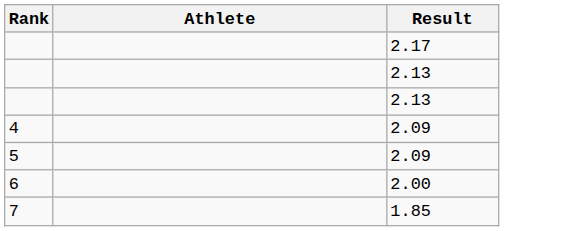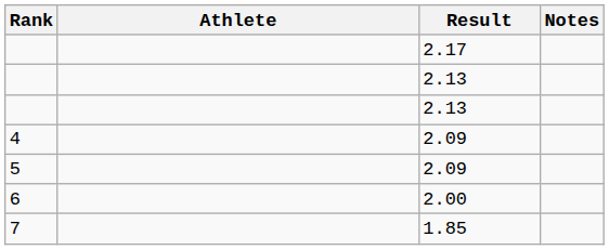 <table class=wikitable sortable style="text-align:Left">
 <tr>
 <th width=10>Rank</th>
 <th width=250>Athlete</th>
 <th width=80>Result</th>
+<th width=10>Notes</th>
 </tr>
 <tr>
 <td></td>
 <td></td>
 <td>2.17</td>
+<td></td>
 </tr>
 <tr>
 <td></td>
 <td></td>
 <td>2.13</td>
+<td></td>
 </tr>
 <tr>
 <td></td>
 <td></td>
 <td>2.13</td>
+<td></td>
 </tr>
 <tr>
 <td>4</td>
 <td></td>
 <td>2.09</td>
+<td></td>
 </tr>
 <tr>
 <td>5</td>
 <td></td>
 <td>2.09</td>
+<td></td>
 </tr>
 <tr>
 <td>6</td>
 <td></td>
 <td>2.00</td>
+<td></td>
 </tr>
 <tr>
 <td>7</td>
 <td></td>
 <td>1.85</td>
+<td></td>
 </tr>
 </table>
